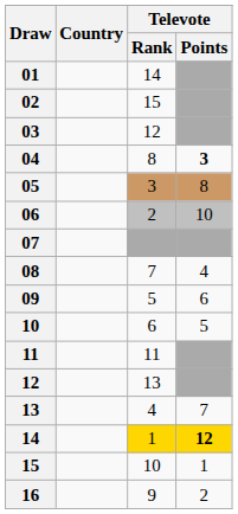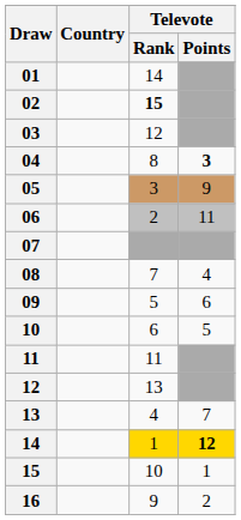 <table class="sortable wikitable collapsible plainrowheaders" style="text-align:center;">
 <tr>
 </tr>
 <tr>
 <th scope="col" rowspan="2">Draw</th>
 <th scope="col" rowspan="2">Country</th>
 <th scope="col" colspan="2">Televote</th>
 </tr>
 <tr>
 <th scope="col">Rank</th>
 <th scope="col" class="unsortable">Points</th>
 </tr>
 <tr>
 <th scope="row" style="text-align:center;">01</th>
 <td style="text-align:left;"></td>
 <td>14</td>
 <td style="background:#AAAAAA;"></td>
 </tr>
 <tr>
 <th scope="row" style="text-align:center;">02</th>
 <td style="text-align:left;"></td>
-<td>15</td>
+<td><strong>15</strong></td>
 <td style="background:#AAAAAA;"></td>
 </tr>
 <tr>
 <th scope="row" style="text-align:center;">03</th>
 <td style="text-align:left;"></td>
 <td>12</td>
 <td style="background:#AAAAAA;"></td>
 </tr>
 <tr>
 <th scope="row" style="text-align:center;">04</th>
 <td style="text-align:left;"></td>
 <td>8</td>
 <td><strong>3</strong></td>
 </tr>
 <tr>
 <th scope="row" style="text-align:center;">05</th>
 <td style="text-align:left;"></td>
 <td style="background:#CC9966;">3</td>
-<td style="background:#CC9966;">8</td>
+<td style="background:#CC9966;">9</td>
 </tr>
 <tr>
 <th scope="row" style="text-align:center;">06</th>
 <td style="text-align:left;"></td>
 <td style="background:silver;">2</td>
-<td style="background:silver;">10</td>
+<td style="background:silver;">11</td>
 </tr>
 <tr class=sortbottom>
 <th scope="row" style="text-align:center;">07</th>
 <td style="text-align:left;"></td>
 <td style="background:#AAAAAA;"></td>
 <td style="background:#AAAAAA;"></td>
 </tr>
 <tr>
 <th scope="row" style="text-align:center;">08</th>
 <td style="text-align:left;"></td>
 <td>7</td>
 <td>4</td>
 </tr>
 <tr>
 <th scope="row" style="text-align:center;">09</th>
 <td style="text-align:left;"></td>
 <td>5</td>
 <td>6</td>
 </tr>
 <tr>
 <th scope="row" style="text-align:center;">10</th>
 <td style="text-align:left;"></td>
 <td>6</td>
 <td>5</td>
 </tr>
 <tr>
 <th scope="row" style="text-align:center;">11</th>
 <td style="text-align:left;"></td>
 <td>11</td>
 <td style="background:#AAAAAA;"></td>
 </tr>
 <tr>
 <th scope="row" style="text-align:center;">12</th>
 <td style="text-align:left;"></td>
 <td>13</td>
 <td style="background:#AAAAAA;"></td>
 </tr>
 <tr>
 <th scope="row" style="text-align:center;">13</th>
 <td style="text-align:left;"></td>
 <td>4</td>
 <td>7</td>
 </tr>
 <tr>
 <th scope="row" style="text-align:center;">14</th>
 <td style="text-align:left;"></td>
 <td style="background:gold;">1</td>
 <td style="background:gold;"><strong>12</strong></td>
 </tr>
 <tr>
 <th scope="row" style="text-align:center;">15</th>
 <td style="text-align:left;"></td>
 <td>10</td>
 <td>1</td>
 </tr>
 <tr>
 <th scope="row" style="text-align:center;">16</th>
 <td style="text-align:left;"></td>
 <td>9</td>
 <td>2</td>
 </tr>
 </table>
